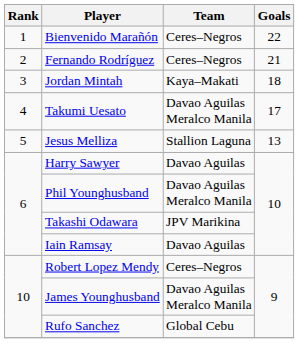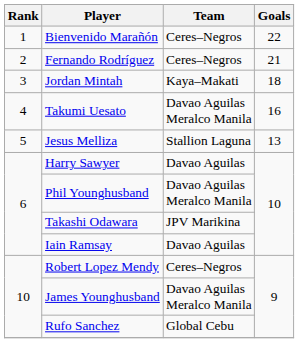 <table class="wikitable" style="font-size:85%">
 <tr>
 <th>Rank</th>
 <th>Player</th>
 <th>Team</th>
 <th>Goals</th>
 </tr>
 <tr>
 <td style="text-align: center;">1</td>
 <td> <a href='#'>Bienvenido Marañón</a></td>
 <td>Ceres–Negros</td>
 <td style="text-align: center;">22</td>
 </tr>
 <tr>
 <td style="text-align: center;">2</td>
 <td> <a href='#'>Fernando Rodríguez</a></td>
 <td>Ceres–Negros</td>
 <td style="text-align: center;">21</td>
 </tr>
 <tr>
 <td style="text-align: center;">3</td>
 <td> <a href='#'>Jordan Mintah</a></td>
 <td>Kaya–Makati</td>
 <td style="text-align: center;">18</td>
 </tr>
 <tr>
 <td style="text-align: center;">4</td>
 <td> <a href='#'>Takumi Uesato</a></td>
 <td>Davao Aguilas<br>Meralco Manila</td>
-<td style="text-align: center;">17</td>
+<td style="text-align: center;">16</td>
 </tr>
 <tr>
 <td style="text-align: center;">5</td>
 <td> <a href='#'>Jesus Melliza</a></td>
 <td>Stallion Laguna</td>
 <td style="text-align: center;">13</td>
 </tr>
 <tr>
 <td rowspan="4" style="text-align: center;">6</td>
 <td> <a href='#'>Harry Sawyer</a></td>
 <td>Davao Aguilas</td>
 <td rowspan="4" style="text-align: center;">10</td>
 </tr>
 <tr>
 <td> <a href='#'>Phil Younghusband</a></td>
 <td>Davao Aguilas<br>Meralco Manila</td>
 </tr>
 <tr>
 <td> <a href='#'>Takashi Odawara</a></td>
 <td>JPV Marikina</td>
 </tr>
 <tr>
 <td> <a href='#'>Iain Ramsay</a></td>
 <td>Davao Aguilas</td>
 </tr>
 <tr>
 <td rowspan="3" style="text-align: center;">10</td>
 <td> <a href='#'>Robert Lopez Mendy</a></td>
 <td>Ceres–Negros</td>
 <td rowspan="3" style="text-align: center;">9</td>
 </tr>
 <tr>
 <td> <a href='#'>James Younghusband</a></td>
 <td>Davao Aguilas<br>Meralco Manila</td>
 </tr>
 <tr>
 <td> <a href='#'>Rufo Sanchez</a></td>
 <td>Global Cebu</td>
 </tr>
 <tr>
 </tr>
 </table>
